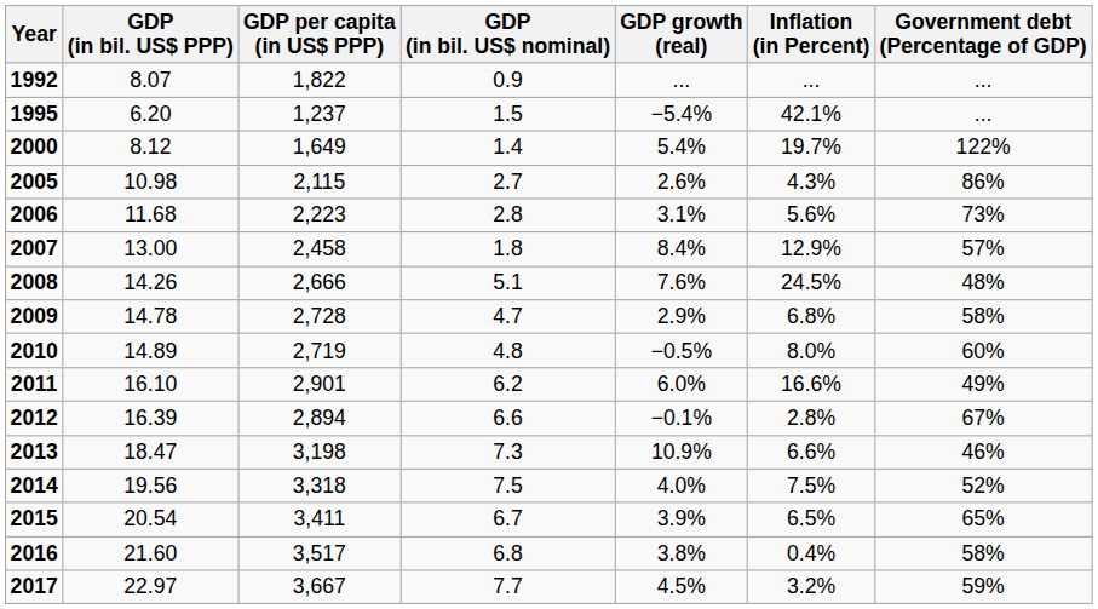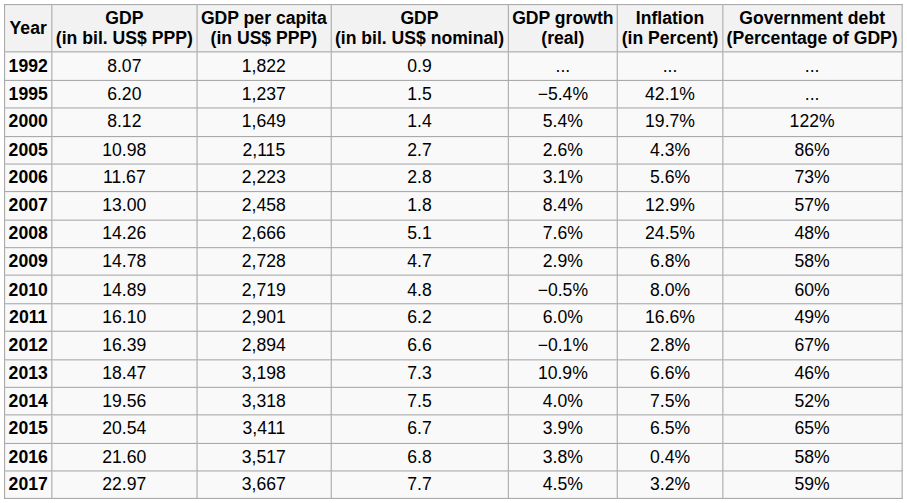 <table class="wikitable" style="text-align:center; vertical-align:middle;">
 <tr style="font-weight:bold;">
 <th>Year</th>
 <th>GDP<br>(in bil. US$ PPP)</th>
 <th>GDP per capita<br>(in US$ PPP)</th>
 <th>GDP<br>(in bil. US$ nominal)</th>
 <th>GDP growth<br>(real)</th>
 <th>Inflation<br>(in Percent)</th>
 <th>Government debt<br>(Percentage of GDP)</th>
 </tr>
 <tr>
 <td style="font-weight:bold;">1992</td>
 <td>8.07</td>
 <td>1,822</td>
 <td>0.9</td>
 <td>...</td>
 <td>...</td>
 <td>...</td>
 </tr>
 <tr>
 <td style="font-weight:bold;">1995</td>
 <td>6.20</td>
 <td>1,237</td>
 <td>1.5</td>
 <td>−5.4%</td>
 <td>42.1%</td>
 <td>...</td>
 </tr>
 <tr>
 <td style="font-weight:bold;">2000</td>
 <td>8.12</td>
 <td>1,649</td>
 <td>1.4</td>
 <td>5.4%</td>
 <td>19.7%</td>
 <td>122%</td>
 </tr>
 <tr>
 <td style="font-weight:bold;">2005</td>
 <td>10.98</td>
 <td>2,115</td>
 <td>2.7</td>
 <td>2.6%</td>
 <td>4.3%</td>
 <td>86%</td>
 </tr>
 <tr>
 <td style="font-weight:bold;">2006</td>
-<td>11.68</td>
+<td>11.67</td>
 <td>2,223</td>
 <td>2.8</td>
 <td>3.1%</td>
 <td>5.6%</td>
 <td>73%</td>
 </tr>
 <tr>
 <td style="font-weight:bold;">2007</td>
 <td>13.00</td>
 <td>2,458</td>
 <td>1.8</td>
 <td>8.4%</td>
 <td>12.9%</td>
 <td>57%</td>
 </tr>
 <tr>
 <td style="font-weight:bold;">2008</td>
 <td>14.26</td>
 <td>2,666</td>
 <td>5.1</td>
 <td>7.6%</td>
 <td>24.5%</td>
 <td>48%</td>
 </tr>
 <tr>
 <td style="font-weight:bold;">2009</td>
 <td>14.78</td>
 <td>2,728</td>
 <td>4.7</td>
 <td>2.9%</td>
 <td>6.8%</td>
 <td>58%</td>
 </tr>
 <tr>
 <td style="font-weight:bold;">2010</td>
 <td>14.89</td>
 <td>2,719</td>
 <td>4.8</td>
 <td>−0.5%</td>
 <td>8.0%</td>
 <td>60%</td>
 </tr>
 <tr>
 <td style="font-weight:bold;">2011</td>
 <td>16.10</td>
 <td>2,901</td>
 <td>6.2</td>
 <td>6.0%</td>
 <td>16.6%</td>
 <td>49%</td>
 </tr>
 <tr>
 <td style="font-weight:bold;">2012</td>
 <td>16.39</td>
 <td>2,894</td>
 <td>6.6</td>
 <td>−0.1%</td>
 <td>2.8%</td>
 <td>67%</td>
 </tr>
 <tr>
 <td style="font-weight:bold;">2013</td>
 <td>18.47</td>
 <td>3,198</td>
 <td>7.3</td>
 <td>10.9%</td>
 <td>6.6%</td>
 <td>46%</td>
 </tr>
 <tr>
 <td style="font-weight:bold;">2014</td>
 <td>19.56</td>
 <td>3,318</td>
 <td>7.5</td>
 <td>4.0%</td>
 <td>7.5%</td>
 <td>52%</td>
 </tr>
 <tr>
 <td style="font-weight:bold;">2015</td>
 <td>20.54</td>
 <td>3,411</td>
 <td>6.7</td>
 <td>3.9%</td>
 <td>6.5%</td>
 <td>65%</td>
 </tr>
 <tr>
 <td style="font-weight:bold;">2016</td>
 <td>21.60</td>
 <td>3,517</td>
 <td>6.8</td>
 <td>3.8%</td>
 <td>0.4%</td>
 <td>58%</td>
 </tr>
 <tr>
 <td style="font-weight:bold;">2017</td>
 <td>22.97</td>
 <td>3,667</td>
 <td>7.7</td>
 <td>4.5%</td>
 <td>3.2%</td>
 <td>59%</td>
 </tr>
 </table>
